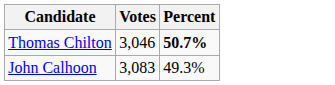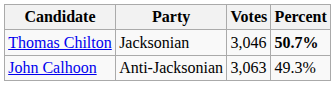 <table class=wikitable>
 <tr>
 <th>Candidate</th>
+<th>Party</th>
 <th>Votes</th>
 <th>Percent</th>
 </tr>
 <tr>
 <td><a href='#'>Thomas Chilton</a></td>
+<td>Jacksonian</td>
 <td>3,046</td>
 <td><strong>50.7%</strong></td>
 </tr>
 <tr>
 <td><a href='#'>John Calhoon</a></td>
-<td>3,083</td>
+<td>Anti-Jacksonian</td>
+<td>3,063</td>
 <td>49.3%</td>
 </tr>
 </table>
